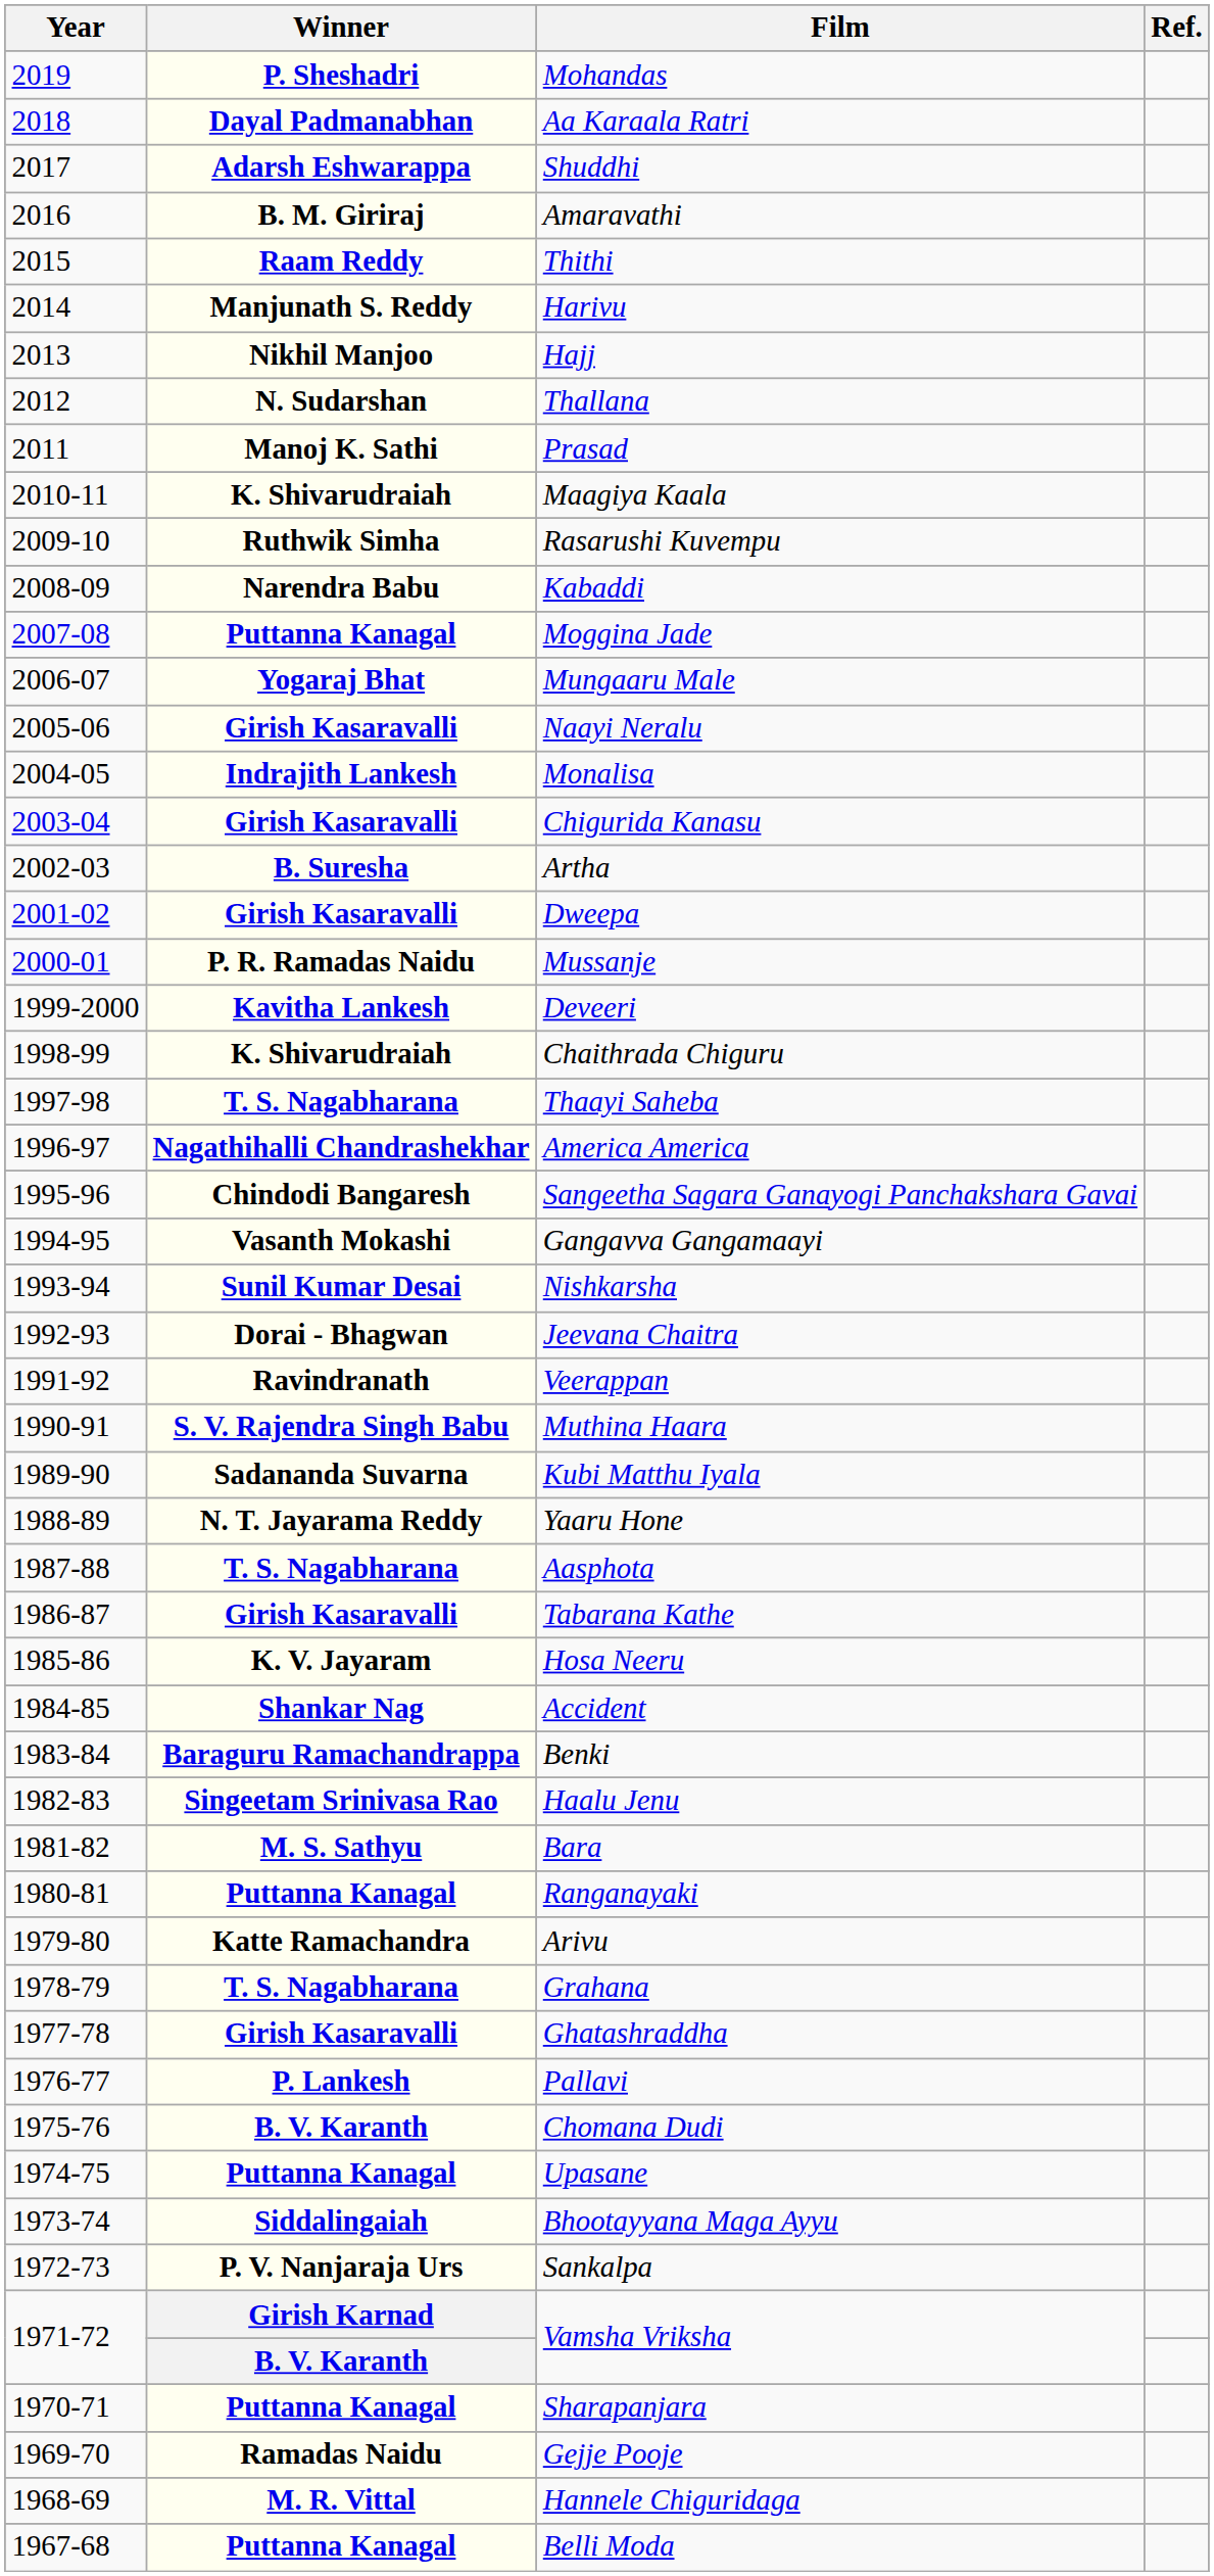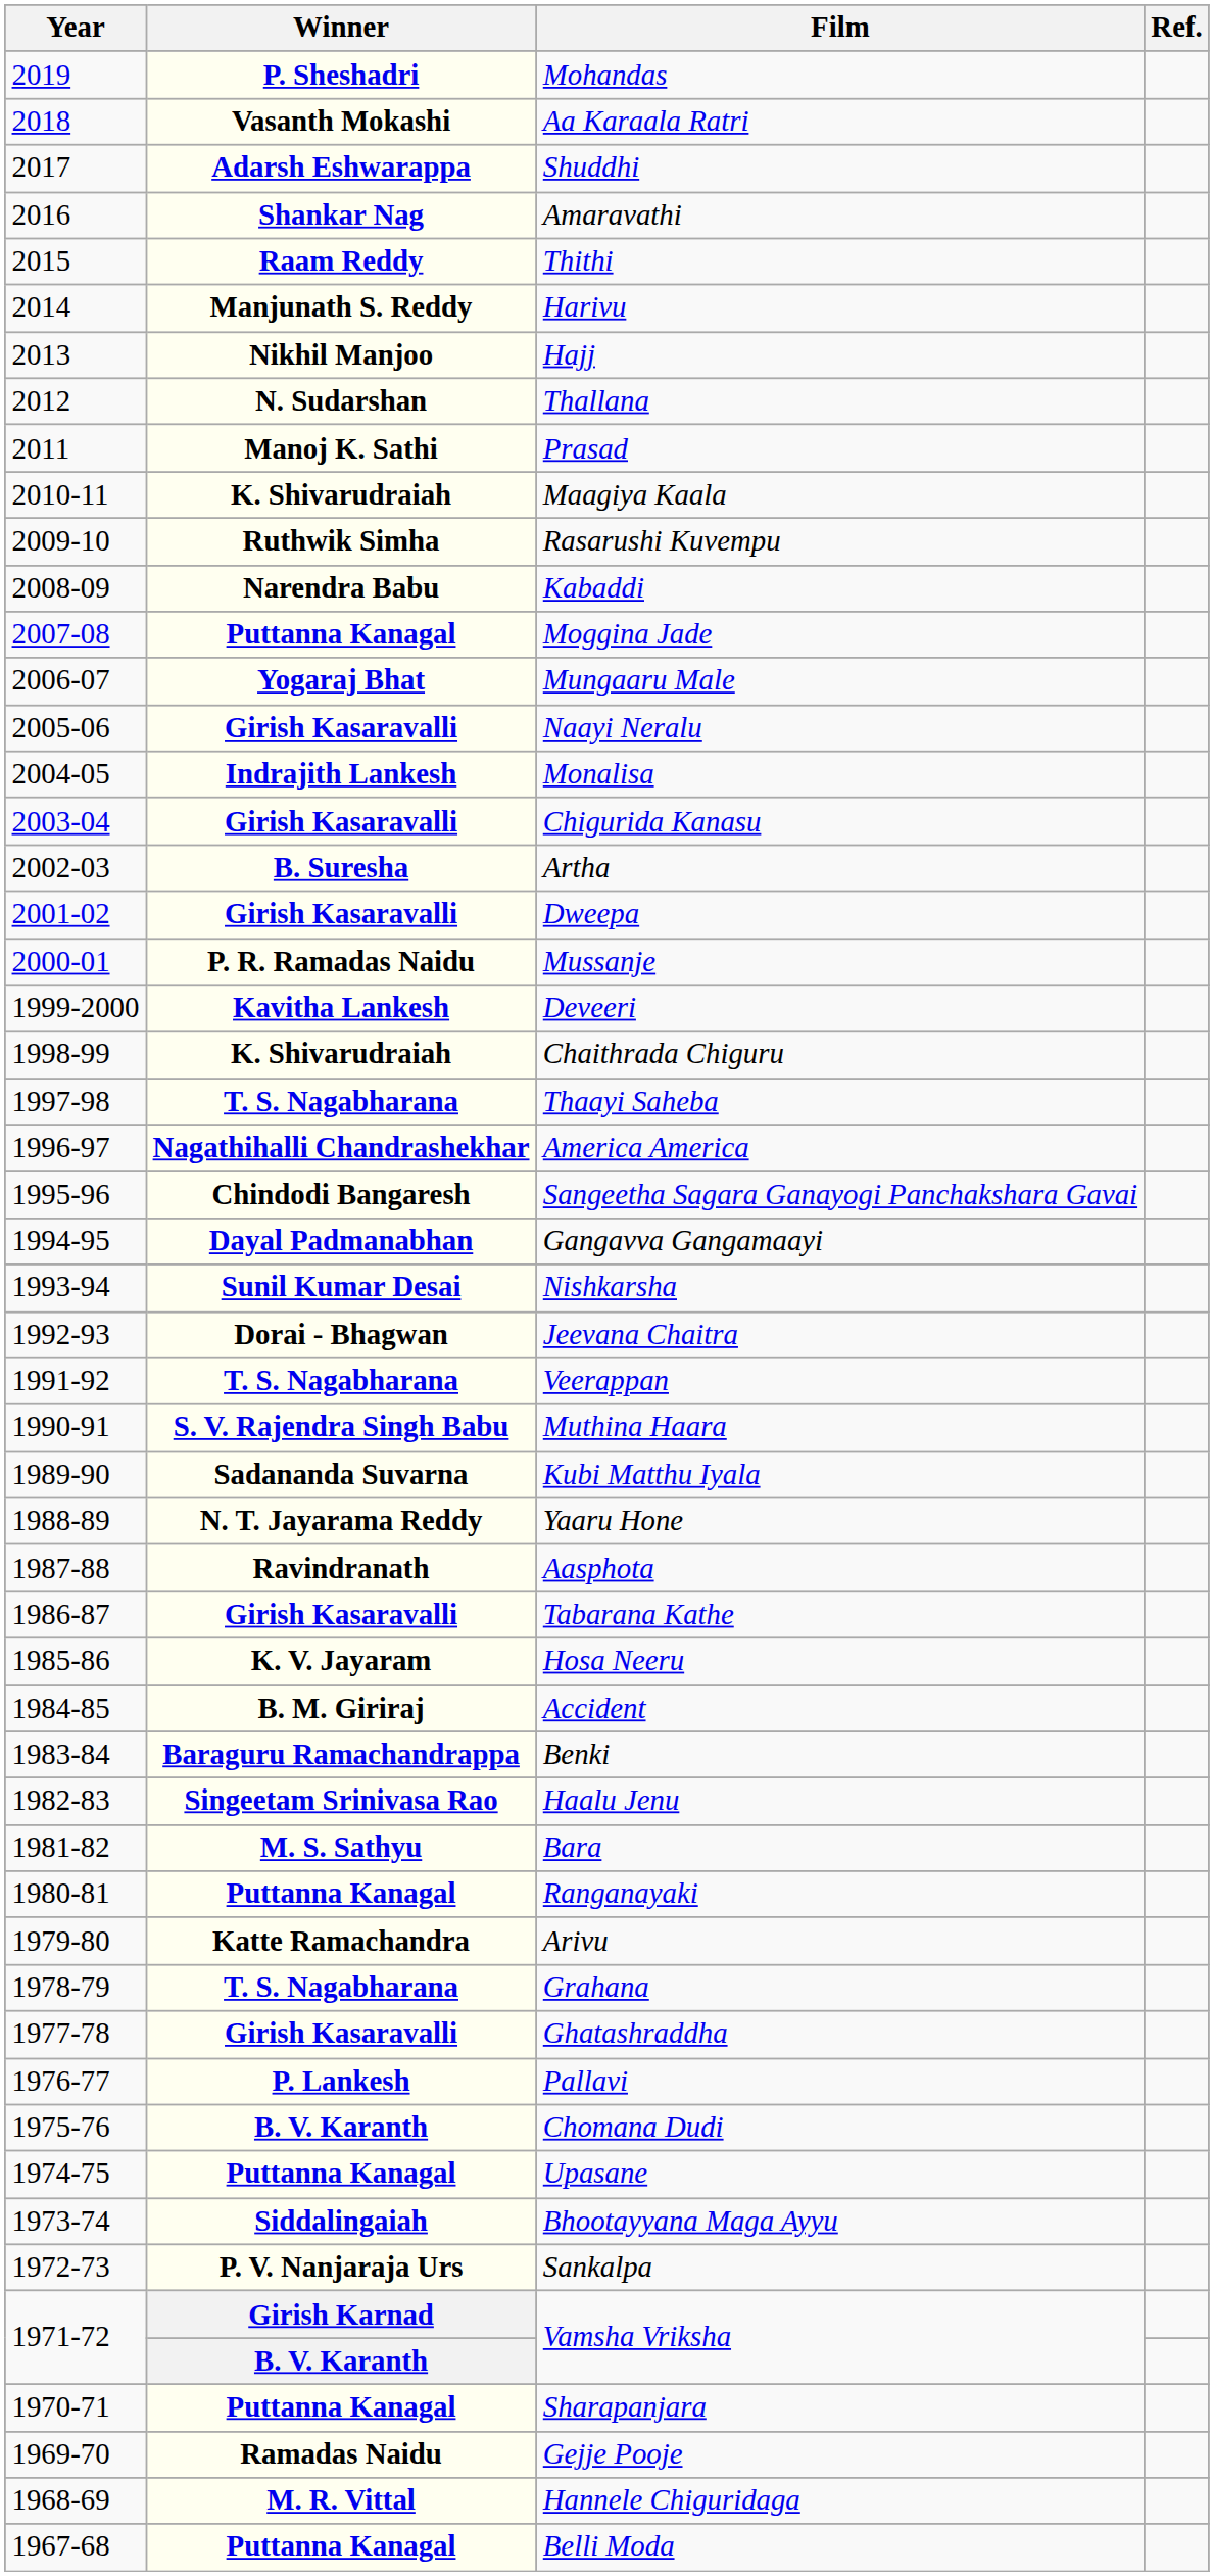 <table class="wikitable sortable">
 <tr>
 <th>Year</th>
 <th>Winner</th>
 <th>Film</th>
 <th>Ref.</th>
 </tr>
 <tr>
 <td><a href='#'>2019</a></td>
 <th scope="row" style="background-color:#FFFFF0"><a href='#'>P. Sheshadri</a></th>
 <td><em><a href='#'>Mohandas</a></em></td>
 <td></td>
 </tr>
 <tr>
 <td><a href='#'>2018</a></td>
-<th scope="row" style="background-color:#FFFFF0"><a href='#'>Dayal Padmanabhan</a></th>
+<th scope="row" style="background-color:#FFFFF0">Vasanth Mokashi</th>
 <td><em><a href='#'>Aa Karaala Ratri</a></em></td>
 <td></td>
 </tr>
 <tr>
 <td>2017</td>
 <th scope="row" style="background-color:#FFFFF0"><a href='#'>Adarsh Eshwarappa</a></th>
 <td><em><a href='#'>Shuddhi</a></em></td>
 <td></td>
 </tr>
 <tr>
 <td>2016</td>
-<th scope="row" style="background-color:#FFFFF0">B. M. Giriraj</th>
+<th scope="row" style="background-color:#FFFFF0"><a href='#'>Shankar Nag</a></th>
 <td><em>Amaravathi</em></td>
 <td></td>
 </tr>
 <tr>
 <td>2015</td>
 <th scope="row" style="background-color:#FFFFF0"><a href='#'>Raam Reddy</a></th>
 <td><em><a href='#'>Thithi</a></em></td>
 <td></td>
 </tr>
 <tr>
 <td>2014</td>
 <th scope="row" style="background-color:#FFFFF0">Manjunath S. Reddy</th>
 <td><em><a href='#'>Harivu</a></em></td>
 <td></td>
 </tr>
 <tr>
 <td>2013</td>
 <th scope="row" style="background-color:#FFFFF0">Nikhil Manjoo</th>
 <td><em><a href='#'>Hajj</a></em></td>
 <td></td>
 </tr>
 <tr>
 <td>2012</td>
 <th scope="row" style="background-color:#FFFFF0">N. Sudarshan</th>
 <td><em><a href='#'>Thallana</a></em></td>
 <td></td>
 </tr>
 <tr c>
 <td>2011</td>
 <th scope="row" style="background-color:#FFFFF0">Manoj K. Sathi</th>
 <td><em><a href='#'>Prasad</a></em></td>
 <td></td>
 </tr>
 <tr>
 <td>2010-11</td>
 <th scope="row" style="background-color:#FFFFF0">K. Shivarudraiah</th>
 <td><em>Maagiya Kaala</em></td>
 <td></td>
 </tr>
 <tr>
 <td>2009-10</td>
 <th scope="row" style="background-color:#FFFFF0">Ruthwik Simha</th>
 <td><em>Rasarushi Kuvempu</em></td>
 <td></td>
 </tr>
 <tr>
 <td>2008-09</td>
 <th scope="row" style="background-color:#FFFFF0">Narendra Babu</th>
 <td><em><a href='#'>Kabaddi</a></em></td>
 <td></td>
 </tr>
 <tr>
 <td><a href='#'>2007-08</a></td>
 <th scope="row" style="background-color:#FFFFF0"><a href='#'>Puttanna Kanagal</a></th>
 <td><em><a href='#'>Moggina Jade</a></em></td>
 <td></td>
 </tr>
 <tr>
 <td>2006-07</td>
 <th scope="row" style="background-color:#FFFFF0"><a href='#'>Yogaraj Bhat</a></th>
 <td><em><a href='#'>Mungaaru Male</a></em></td>
 <td></td>
 </tr>
 <tr>
 <td>2005-06</td>
 <th scope="row" style="background-color:#FFFFF0"><a href='#'>Girish Kasaravalli</a></th>
 <td><em><a href='#'>Naayi Neralu</a></em></td>
 <td></td>
 </tr>
 <tr>
 <td>2004-05</td>
 <th scope="row" style="background-color:#FFFFF0"><a href='#'>Indrajith Lankesh</a></th>
 <td><em><a href='#'>Monalisa</a></em></td>
 <td></td>
 </tr>
 <tr>
 <td><a href='#'>2003-04</a></td>
 <th scope="row" style="background-color:#FFFFF0"><a href='#'>Girish Kasaravalli</a></th>
 <td><em><a href='#'>Chigurida Kanasu</a></em></td>
 <td></td>
 </tr>
 <tr>
 <td>2002-03</td>
 <th scope="row" style="background-color:#FFFFF0"><a href='#'>B. Suresha</a></th>
 <td><em>Artha</em></td>
 <td></td>
 </tr>
 <tr>
 <td><a href='#'>2001-02</a></td>
 <th scope="row" style="background-color:#FFFFF0"><a href='#'>Girish Kasaravalli</a></th>
 <td><em><a href='#'>Dweepa</a></em></td>
 <td></td>
 </tr>
 <tr>
 <td><a href='#'>2000-01</a></td>
 <th scope="row" style="background-color:#FFFFF0">P. R. Ramadas Naidu</th>
 <td><em><a href='#'>Mussanje</a></em></td>
 <td></td>
 </tr>
 <tr>
 <td>1999-2000</td>
 <th scope="row" style="background-color:#FFFFF0"><a href='#'>Kavitha Lankesh</a></th>
 <td><em><a href='#'>Deveeri</a></em></td>
 <td></td>
 </tr>
 <tr>
 <td>1998-99</td>
 <th scope="row" style="background-color:#FFFFF0">K. Shivarudraiah</th>
 <td><em>Chaithrada Chiguru</em></td>
 <td></td>
 </tr>
 <tr>
 <td>1997-98</td>
 <th scope="row" style="background-color:#FFFFF0"><a href='#'>T. S. Nagabharana</a></th>
 <td><em><a href='#'>Thaayi Saheba</a></em></td>
 <td></td>
 </tr>
 <tr>
 <td>1996-97</td>
 <th scope="row" style="background-color:#FFFFF0"><a href='#'>Nagathihalli Chandrashekhar</a></th>
 <td><em><a href='#'>America America</a></em></td>
 <td></td>
 </tr>
 <tr>
 <td>1995-96</td>
 <th scope="row" style="background-color:#FFFFF0">Chindodi Bangaresh</th>
 <td><em><a href='#'>Sangeetha Sagara Ganayogi Panchakshara Gavai</a></em></td>
 <td></td>
 </tr>
 <tr>
 <td>1994-95</td>
-<th scope="row" style="background-color:#FFFFF0">Vasanth Mokashi</th>
+<th scope="row" style="background-color:#FFFFF0"><a href='#'>Dayal Padmanabhan</a></th>
 <td><em>Gangavva Gangamaayi</em></td>
 <td></td>
 </tr>
 <tr>
 <td>1993-94</td>
 <th scope="row" style="background-color:#FFFFF0"><a href='#'>Sunil Kumar Desai</a></th>
 <td><em><a href='#'>Nishkarsha</a></em></td>
 <td></td>
 </tr>
 <tr>
 <td>1992-93</td>
 <th scope="row" style="background-color:#FFFFF0">Dorai - Bhagwan</th>
 <td><em><a href='#'>Jeevana Chaitra</a></em></td>
 <td></td>
 </tr>
 <tr>
 <td>1991-92</td>
-<th scope="row" style="background-color:#FFFFF0">Ravindranath</th>
+<th scope="row" style="background-color:#FFFFF0"><a href='#'>T. S. Nagabharana</a></th>
 <td><em><a href='#'>Veerappan</a></em></td>
 <td></td>
 </tr>
 <tr>
 <td>1990-91</td>
 <th scope="row" style="background-color:#FFFFF0"><a href='#'>S. V. Rajendra Singh Babu</a></th>
 <td><em><a href='#'>Muthina Haara</a></em></td>
 <td></td>
 </tr>
 <tr>
 <td>1989-90</td>
 <th scope="row" style="background-color:#FFFFF0">Sadananda Suvarna</th>
 <td><em><a href='#'>Kubi Matthu Iyala</a></em></td>
 <td></td>
 </tr>
 <tr>
 <td>1988-89</td>
 <th scope="row" style="background-color:#FFFFF0">N. T. Jayarama Reddy</th>
 <td><em>Yaaru Hone</em></td>
 <td></td>
 </tr>
 <tr>
 <td>1987-88</td>
-<th scope="row" style="background-color:#FFFFF0"><a href='#'>T. S. Nagabharana</a></th>
+<th scope="row" style="background-color:#FFFFF0">Ravindranath</th>
 <td><em><a href='#'>Aasphota</a></em></td>
 <td></td>
 </tr>
 <tr>
 <td>1986-87</td>
 <th scope="row" style="background-color:#FFFFF0"><a href='#'>Girish Kasaravalli</a></th>
 <td><em><a href='#'>Tabarana Kathe</a></em></td>
 <td></td>
 </tr>
 <tr>
 <td>1985-86</td>
 <th scope="row" style="background-color:#FFFFF0">K. V. Jayaram</th>
 <td><em><a href='#'>Hosa Neeru</a></em></td>
 <td></td>
 </tr>
 <tr>
 <td>1984-85</td>
-<th scope="row" style="background-color:#FFFFF0"><a href='#'>Shankar Nag</a></th>
+<th scope="row" style="background-color:#FFFFF0">B. M. Giriraj</th>
 <td><em><a href='#'>Accident</a></em></td>
 <td></td>
 </tr>
 <tr>
 <td>1983-84</td>
 <th scope="row" style="background-color:#FFFFF0"><a href='#'>Baraguru Ramachandrappa</a></th>
 <td><em>Benki</em></td>
 <td></td>
 </tr>
 <tr>
 <td>1982-83</td>
 <th scope="row" style="background-color:#FFFFF0"><a href='#'>Singeetam Srinivasa Rao</a></th>
 <td><em><a href='#'>Haalu Jenu</a></em></td>
 <td></td>
 </tr>
 <tr>
 <td>1981-82</td>
 <th scope="row" style="background-color:#FFFFF0"><a href='#'>M. S. Sathyu</a></th>
 <td><em><a href='#'>Bara</a></em></td>
 <td></td>
 </tr>
 <tr>
 <td>1980-81</td>
 <th scope="row" style="background-color:#FFFFF0"><a href='#'>Puttanna Kanagal</a></th>
 <td><em><a href='#'>Ranganayaki</a></em></td>
 <td></td>
 </tr>
 <tr>
 <td>1979-80</td>
 <th scope="row" style="background-color:#FFFFF0">Katte Ramachandra</th>
 <td><em>Arivu</em></td>
 <td></td>
 </tr>
 <tr>
 <td>1978-79</td>
 <th scope="row" style="background-color:#FFFFF0"><a href='#'>T. S. Nagabharana</a></th>
 <td><em><a href='#'>Grahana</a></em></td>
 <td></td>
 </tr>
 <tr>
 <td>1977-78</td>
 <th scope="row" style="background-color:#FFFFF0"><a href='#'>Girish Kasaravalli</a></th>
 <td><em><a href='#'>Ghatashraddha</a></em></td>
 <td></td>
 </tr>
 <tr>
 <td>1976-77</td>
 <th scope="row" style="background-color:#FFFFF0"><a href='#'>P. Lankesh</a></th>
 <td><em><a href='#'>Pallavi</a></em></td>
 <td></td>
 </tr>
 <tr>
 <td>1975-76</td>
 <th scope="row" style="background-color:#FFFFF0"><a href='#'>B. V. Karanth</a></th>
 <td><em><a href='#'>Chomana Dudi</a></em></td>
 <td></td>
 </tr>
 <tr>
 <td>1974-75</td>
 <th scope="row" style="background-color:#FFFFF0"><a href='#'>Puttanna Kanagal</a></th>
 <td><em><a href='#'>Upasane</a></em></td>
 <td></td>
 </tr>
 <tr>
 <td>1973-74</td>
 <th scope="row" style="background-color:#FFFFF0"><a href='#'>Siddalingaiah</a></th>
 <td><em><a href='#'>Bhootayyana Maga Ayyu</a></em></td>
 <td></td>
 </tr>
 <tr>
 <td>1972-73</td>
 <th scope="row" style="background-color:#FFFFF0">P. V. Nanjaraja Urs</th>
 <td><em>Sankalpa</em></td>
 <td></td>
 </tr>
 <tr>
 <td rowspan="2">1971-72</td>
 <th scope="row"><a href='#'>Girish Karnad</a></th>
 <td rowspan="2"><em><a href='#'>Vamsha Vriksha</a></em></td>
 <td></td>
 </tr>
 <tr>
 <th scope="row"><a href='#'>B. V. Karanth</a></th>
 </tr>
 <tr>
 <td>1970-71</td>
 <th scope="row" style="background-color:#FFFFF0"><a href='#'>Puttanna Kanagal</a></th>
 <td><em><a href='#'>Sharapanjara</a></em></td>
 <td></td>
 </tr>
 <tr>
 <td>1969-70</td>
 <th scope="row" style="background-color:#FFFFF0">Ramadas Naidu</th>
 <td><em><a href='#'>Gejje Pooje</a></em></td>
 <td></td>
 </tr>
 <tr>
 <td>1968-69</td>
 <th scope="row" style="background-color:#FFFFF0"><a href='#'>M. R. Vittal</a></th>
 <td><em><a href='#'>Hannele Chiguridaga</a></em></td>
 <td></td>
 </tr>
 <tr>
 <td>1967-68</td>
 <th scope="row" style="background-color:#FFFFF0"><a href='#'>Puttanna Kanagal</a></th>
 <td><em><a href='#'>Belli Moda</a></em></td>
 <td></td>
 </tr>
 <tr>
 </tr>
 </table>
